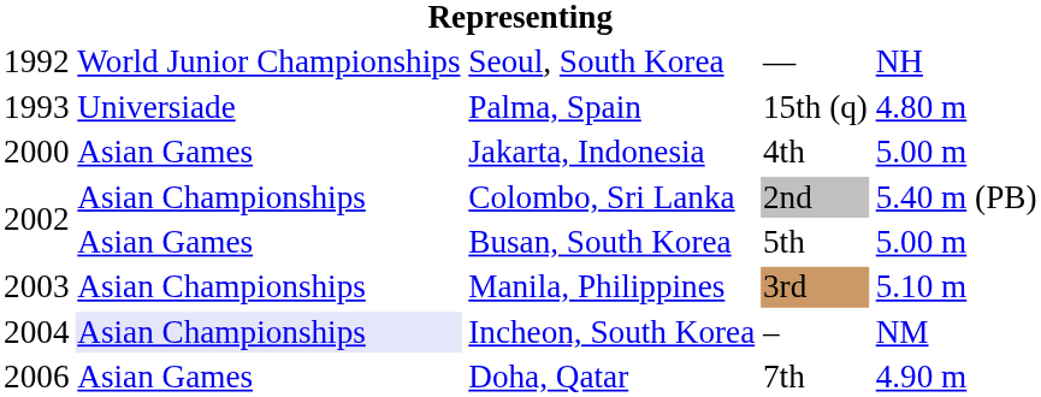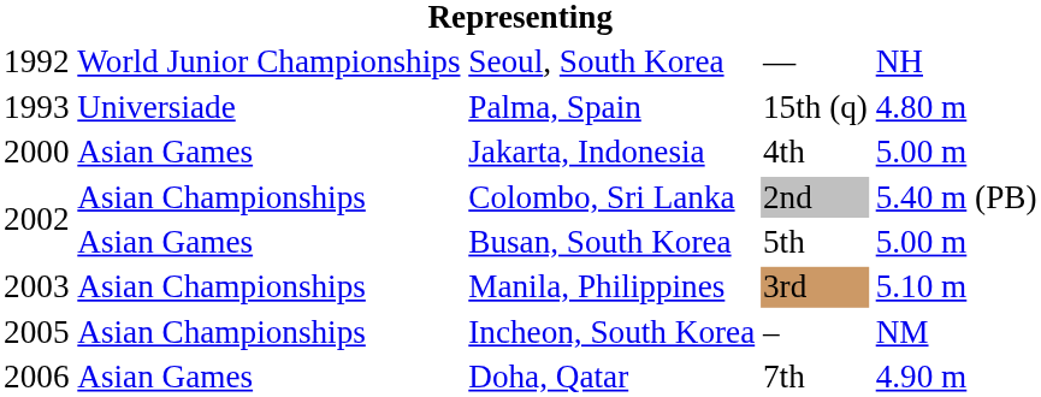 <table>
 <tr>
 <th colspan="5">Representing </th>
 </tr>
 <tr>
 <td>1992</td>
 <td><a href='#'>World Junior Championships</a></td>
 <td><a href='#'>Seoul</a>, <a href='#'>South Korea</a></td>
 <td>—</td>
 <td><a href='#'>NH</a></td>
 </tr>
 <tr>
 <td>1993</td>
 <td><a href='#'>Universiade</a></td>
 <td><a href='#'>Palma, Spain</a></td>
 <td>15th (q)</td>
 <td><a href='#'>4.80 m</a></td>
 </tr>
 <tr>
 <td>2000</td>
 <td><a href='#'>Asian Games</a></td>
 <td><a href='#'>Jakarta, Indonesia</a></td>
 <td>4th</td>
 <td><a href='#'>5.00 m</a></td>
 </tr>
 <tr>
 <td rowspan=2>2002</td>
 <td><a href='#'>Asian Championships</a></td>
 <td><a href='#'>Colombo, Sri Lanka</a></td>
 <td bgcolor="silver">2nd</td>
 <td><a href='#'>5.40 m</a> (PB)</td>
 </tr>
 <tr>
 <td><a href='#'>Asian Games</a></td>
 <td><a href='#'>Busan, South Korea</a></td>
 <td>5th</td>
 <td><a href='#'>5.00 m</a></td>
 </tr>
 <tr>
 <td>2003</td>
 <td><a href='#'>Asian Championships</a></td>
 <td><a href='#'>Manila, Philippines</a></td>
 <td bgcolor="cc9966">3rd</td>
 <td><a href='#'>5.10 m</a></td>
 </tr>
 <tr>
-<td>2004</td>
-<td style="background: lavender;"><a href='#'>Asian Championships</a></td>
+<td>2005</td>
+<td><a href='#'>Asian Championships</a></td>
 <td><a href='#'>Incheon, South Korea</a></td>
 <td>–</td>
 <td><a href='#'>NM</a></td>
 </tr>
 <tr>
 <td>2006</td>
 <td><a href='#'>Asian Games</a></td>
 <td><a href='#'>Doha, Qatar</a></td>
 <td>7th</td>
 <td><a href='#'>4.90 m</a></td>
 </tr>
 </table>
